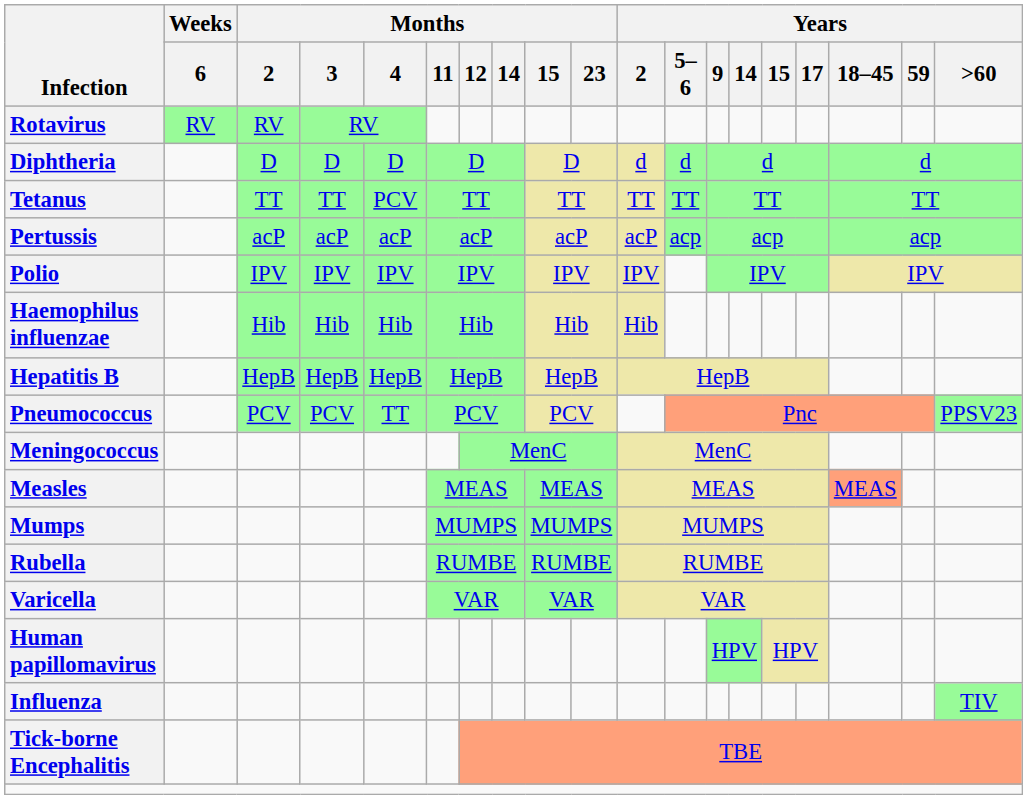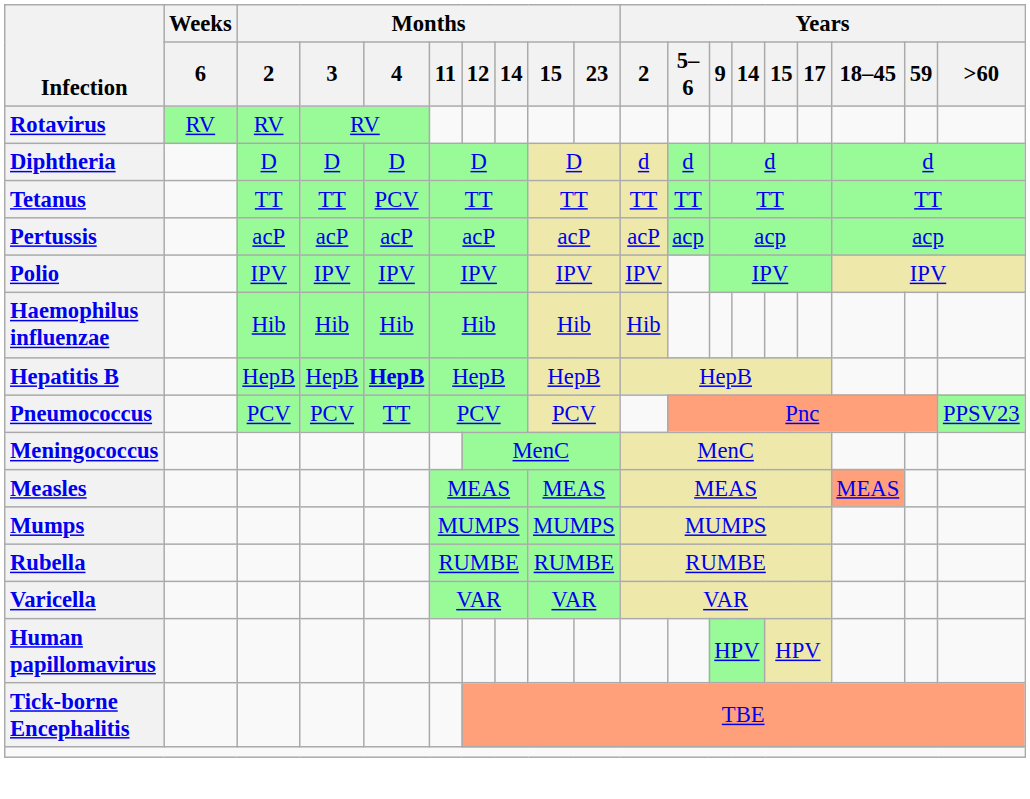 <table class="wikitable" style="margin: auto; font-size: 95%; text-align: center">
 <tr>
 <th rowspan="2" valign="bottom" scope="col">Infection</th>
 <th scope="col">Weeks</th>
 <th colspan="8" scope="col">Months</th>
 <th colspan="9" scope="col">Years</th>
 </tr>
 <tr>
 <th style="width: 4.5em;" scope="col">6</th>
 <th style="width: 4.5em;" scope="col">2</th>
 <th style="width: 4.5em;" scope="col">3</th>
 <th style="width: 4.5em;" scope="col">4</th>
 <th style="width: 4.5em;" scope="col">11</th>
 <th style="width: 4.5em;" scope="col">12</th>
 <th style="width: 4.5em;" scope="col">14</th>
 <th style="width: 4.5em;" scope="col">15</th>
 <th style="width: 4.5em;" scope="col">23</th>
 <th style="width: 4.5em;" scope="col">2</th>
 <th style="width: 4.5em;" scope="col">5–6</th>
 <th style="width: 4.5em;" scope="col">9</th>
 <th style="width: 4.5em;" scope="col">14</th>
 <th style="width: 4.5em;" scope="col">15</th>
 <th style="width: 4.5em;" scope="col">17</th>
 <th style="width: 4.5em;" scope="col">18–45</th>
 <th style="width: 4.5em;" scope="col">59</th>
 <th style="width: 4.5em;" scope="col">>60</th>
 </tr>
 <tr>
 <th style="text-align: left;" scope="row"><a href='#'>Rotavirus</a></th>
 <td style="background-color: PaleGreen;"><a href='#'>RV</a></td>
 <td style="background-color: PaleGreen;"><a href='#'>RV</a></td>
 <td colspan="2" style="background-color: PaleGreen;"><a href='#'>RV</a></td>
 <td></td>
 <td></td>
 <td></td>
 <td></td>
 <td></td>
 <td></td>
 <td></td>
 <td></td>
 <td></td>
 <td></td>
 <td></td>
 <td></td>
 <td></td>
 <td></td>
 </tr>
 <tr>
 <th style="text-align: left;" scope="row"><a href='#'>Diphtheria</a></th>
 <td></td>
 <td style="background-color: PaleGreen;"><a href='#'>D</a></td>
 <td style="background-color: PaleGreen;"><a href='#'>D</a></td>
 <td style="background-color: PaleGreen;"><a href='#'>D</a></td>
 <td colspan="3" style="background-color: PaleGreen;"><a href='#'>D</a></td>
 <td colspan="2" style="background-color: PaleGoldenrod;"><a href='#'>D</a></td>
 <td style="background-color: PaleGoldenrod;"><a href='#'>d</a></td>
 <td style="background-color: PaleGreen;"><a href='#'>d</a></td>
 <td colspan="4" style="background-color: PaleGreen;"><a href='#'>d</a></td>
 <td colspan="3" style="background-color: PaleGreen;"><a href='#'>d</a></td>
 </tr>
 <tr>
 <th style="text-align: left;" scope="row"><a href='#'>Tetanus</a></th>
 <td></td>
 <td style="background-color: PaleGreen;"><a href='#'>TT</a></td>
 <td style="background-color: PaleGreen;"><a href='#'>TT</a></td>
 <td style="background-color: PaleGreen;"><a href='#'>PCV</a></td>
 <td colspan="3" style="background-color: PaleGreen;"><a href='#'>TT</a></td>
 <td colspan="2" style="background-color: PaleGoldenrod;"><a href='#'>TT</a></td>
 <td style="background-color: PaleGoldenrod;"><a href='#'>TT</a></td>
 <td style="background-color: PaleGreen;"><a href='#'>TT</a></td>
 <td colspan="4" style="background-color: PaleGreen;"><a href='#'>TT</a></td>
 <td colspan="3" style="background-color: PaleGreen;"><a href='#'>TT</a></td>
 </tr>
 <tr>
 <th style="text-align: left;" scope="row"><a href='#'>Pertussis</a></th>
 <td></td>
 <td style="background-color: PaleGreen;"><a href='#'>acP</a></td>
 <td style="background-color: PaleGreen;"><a href='#'>acP</a></td>
 <td style="background-color: PaleGreen;"><a href='#'>acP</a></td>
 <td colspan="3" style="background-color: PaleGreen;"><a href='#'>acP</a></td>
 <td colspan="2" style="background-color: PaleGoldenrod;"><a href='#'>acP</a></td>
 <td style="background-color: PaleGoldenrod;"><a href='#'>acP</a></td>
 <td style="background-color: PaleGreen;"><a href='#'>acp</a></td>
 <td colspan="4" style="background-color: PaleGreen;"><a href='#'>acp</a></td>
 <td colspan="3" style="background-color: PaleGreen;"><a href='#'>acp</a></td>
 </tr>
 <tr>
 <th style="text-align: left;" scope="row"><a href='#'>Polio</a></th>
 <td></td>
 <td style="background-color: PaleGreen;"><a href='#'>IPV</a></td>
 <td style="background-color: PaleGreen;"><a href='#'>IPV</a></td>
 <td style="background-color: PaleGreen;"><a href='#'>IPV</a></td>
 <td colspan="3" style="background-color: PaleGreen;"><a href='#'>IPV</a></td>
 <td colspan="2" style="background-color: PaleGoldenrod;"><a href='#'>IPV</a></td>
 <td style="background-color: PaleGoldenrod;"><a href='#'>IPV</a></td>
 <td></td>
 <td colspan="4" style="background-color: PaleGreen;"><a href='#'>IPV</a></td>
 <td colspan="3" style="background-color: PaleGoldenrod;"><a href='#'>IPV</a></td>
 </tr>
 <tr>
 <th style="text-align: left;" scope="row"><a href='#'>Haemophilus influenzae</a></th>
 <td></td>
 <td style="background-color: PaleGreen;"><a href='#'>Hib</a></td>
 <td style="background-color: PaleGreen;"><a href='#'>Hib</a></td>
 <td style="background-color: PaleGreen;"><a href='#'>Hib</a></td>
 <td colspan="3" style="background-color: PaleGreen;"><a href='#'>Hib</a></td>
 <td colspan="2" style="background-color: PaleGoldenrod;"><a href='#'>Hib</a></td>
 <td style="background-color: PaleGoldenrod;"><a href='#'>Hib</a></td>
 <td></td>
 <td></td>
 <td></td>
 <td></td>
 <td></td>
 <td></td>
 <td></td>
 <td></td>
 </tr>
 <tr>
 <th style="text-align: left;" scope="row"><a href='#'>Hepatitis B</a></th>
 <td></td>
 <td style="background-color: PaleGreen;"><a href='#'>HepB</a></td>
 <td style="background-color: PaleGreen;"><a href='#'>HepB</a></td>
-<td style="background-color: PaleGreen;"><a href='#'>HepB</a></td>
+<td style="background-color: PaleGreen;"><strong><a href='#'>HepB</a></strong></td>
 <td colspan="3" style="background-color: PaleGreen;"><a href='#'>HepB</a></td>
 <td colspan="2" style="background-color: PaleGoldenrod;"><a href='#'>HepB</a></td>
 <td colspan="6" style="background-color: PaleGoldenrod;"><a href='#'>HepB</a></td>
 <td></td>
 <td></td>
 <td></td>
 </tr>
 <tr>
 <th style="text-align: left;" scope="row"><a href='#'>Pneumococcus</a></th>
 <td></td>
 <td style="background-color: PaleGreen;"><a href='#'>PCV</a></td>
 <td style="background-color: PaleGreen;"><a href='#'>PCV</a></td>
 <td style="background-color: PaleGreen;"><a href='#'>TT</a></td>
 <td colspan="3" style="background-color: PaleGreen;"><a href='#'>PCV</a></td>
 <td colspan="2" style="background-color: PaleGoldenrod;"><a href='#'>PCV</a></td>
 <td></td>
 <td colspan="7" style="background-color: LightSalmon;"><a href='#'>Pnc</a></td>
 <td style="background-color: PaleGreen;"><a href='#'>PPSV23</a></td>
 </tr>
 <tr>
 <th style="text-align: left;" scope="row"><a href='#'>Meningococcus</a></th>
 <td></td>
 <td></td>
 <td></td>
 <td></td>
 <td></td>
 <td colspan="4" style="background-color: PaleGreen;"><a href='#'>MenC</a></td>
 <td colspan="6" style="background-color: PaleGoldenrod;"><a href='#'>MenC</a></td>
 <td></td>
 <td></td>
 <td></td>
 </tr>
 <tr>
 <th style="text-align: left;" scope="row"><a href='#'>Measles</a></th>
 <td></td>
 <td></td>
 <td></td>
 <td></td>
 <td colspan="3" style="background-color: PaleGreen;"><a href='#'>MEAS</a></td>
 <td colspan="2" style="background-color: PaleGreen;"><a href='#'>MEAS</a></td>
 <td colspan="6" style="background-color: PaleGoldenrod;"><a href='#'>MEAS</a></td>
 <td style="background-color: LightSalmon;"><a href='#'>MEAS</a></td>
 <td></td>
 <td></td>
 </tr>
 <tr>
 <th style="text-align: left;" scope="row"><a href='#'>Mumps</a></th>
 <td></td>
 <td></td>
 <td></td>
 <td></td>
 <td colspan="3" style="background-color: PaleGreen;"><a href='#'>MUMPS</a></td>
 <td colspan="2" style="background-color: PaleGreen;"><a href='#'>MUMPS</a></td>
 <td colspan="6" style="background-color: PaleGoldenrod;"><a href='#'>MUMPS</a></td>
 <td></td>
 <td></td>
 <td></td>
 </tr>
 <tr>
 <th style="text-align: left;" scope="row"><a href='#'>Rubella</a></th>
 <td></td>
 <td></td>
 <td></td>
 <td></td>
 <td colspan="3" style="background-color: PaleGreen;"><a href='#'>RUMBE</a></td>
 <td colspan="2" style="background-color: PaleGreen;"><a href='#'>RUMBE</a></td>
 <td colspan="6" style="background-color: PaleGoldenrod;"><a href='#'>RUMBE</a></td>
 <td></td>
 <td></td>
 <td></td>
 </tr>
 <tr>
 <th style="text-align: left;" scope="row"><a href='#'>Varicella</a></th>
 <td></td>
 <td></td>
 <td></td>
 <td></td>
 <td colspan="3" style="background-color: PaleGreen;"><a href='#'>VAR</a></td>
 <td colspan="2" style="background-color: PaleGreen;"><a href='#'>VAR</a></td>
 <td colspan="6" style="background-color: PaleGoldenrod;"><a href='#'>VAR</a></td>
 <td></td>
 <td></td>
 <td></td>
 </tr>
 <tr>
 <th style="text-align: left;" scope="row"><a href='#'>Human papillomavirus</a></th>
 <td></td>
 <td></td>
 <td></td>
 <td></td>
 <td></td>
 <td></td>
 <td></td>
 <td></td>
 <td></td>
 <td></td>
 <td></td>
 <td colspan="2" style="background-color: PaleGreen;"><a href='#'>HPV</a></td>
 <td colspan="2" style="background-color: PaleGoldenrod;"><a href='#'>HPV</a></td>
 <td></td>
 <td></td>
 <td></td>
 </tr>
 <tr>
-<th style="text-align: left;" scope="row"><a href='#'>Influenza</a></th>
-<td></td>
-<td></td>
-<td></td>
-<td></td>
-<td></td>
-<td></td>
-<td></td>
-<td></td>
-<td></td>
-<td></td>
-<td></td>
-<td></td>
-<td></td>
-<td></td>
-<td></td>
-<td></td>
-<td></td>
-<td style="background-color: PaleGreen;"><a href='#'>TIV</a></td>
-</tr>
-<tr>
 <th style="text-align: left;" scope="row"><a href='#'>Tick-borne Encephalitis</a></th>
 <td></td>
 <td></td>
 <td></td>
 <td></td>
 <td></td>
 <td colspan="13" style="background-color: LightSalmon;"><a href='#'>TBE</a></td>
 </tr>
 <tr>
 <td colspan="19">  </td>
 </tr>
 </table>
